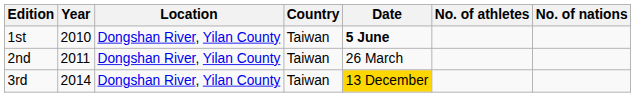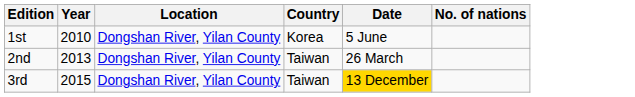 <table class="wikitable">
 <tr>
 <th>Edition</th>
 <th>Year</th>
 <th>Location</th>
 <th>Country</th>
 <th>Date</th>
-<th>No. of athletes</th>
 <th>No. of nations</th>
 </tr>
 <tr>
 <td>1st</td>
 <td>2010</td>
 <td><a href='#'>Dongshan River</a>, <a href='#'>Yilan County</a></td>
-<td>Taiwan</td>
-<td><strong>5 June</strong></td>
-<td></td>
+<td>Korea</td>
+<td>5 June</td>
 <td></td>
 </tr>
 <tr>
 <td>2nd</td>
-<td>2011</td>
+<td>2013</td>
 <td><a href='#'>Dongshan River</a>, <a href='#'>Yilan County</a></td>
 <td>Taiwan</td>
 <td>26 March</td>
 <td></td>
-<td></td>
 </tr>
 <tr>
 <td>3rd</td>
-<td>2014</td>
+<td>2015</td>
 <td><a href='#'>Dongshan River</a>, <a href='#'>Yilan County</a></td>
 <td>Taiwan</td>
 <td style="background: gold;">13 December</td>
 <td></td>
-<td></td>
 </tr>
 </table>
